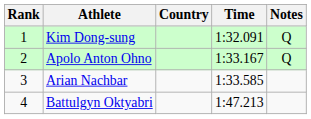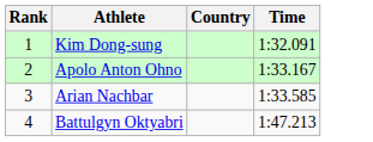 <table class="wikitable sortable" style="text-align:center">
 <tr>
 <th>Rank</th>
 <th>Athlete</th>
 <th>Country</th>
 <th>Time</th>
-<th>Notes</th>
 </tr>
 <tr bgcolor=ccffcc>
 <td>1</td>
 <td align=left><a href='#'>Kim Dong-sung</a></td>
 <td align=left></td>
 <td>1:32.091</td>
-<td>Q</td>
 </tr>
 <tr bgcolor=ccffcc>
 <td>2</td>
 <td align=left><a href='#'>Apolo Anton Ohno</a></td>
 <td align=left></td>
 <td>1:33.167</td>
-<td>Q</td>
 </tr>
 <tr>
 <td>3</td>
 <td align=left><a href='#'>Arian Nachbar</a></td>
 <td align=left></td>
 <td>1:33.585</td>
-<td></td>
 </tr>
 <tr>
 <td>4</td>
 <td align=left><a href='#'>Battulgyn Oktyabri</a></td>
 <td align=left></td>
 <td>1:47.213</td>
-<td></td>
 </tr>
 </table>
